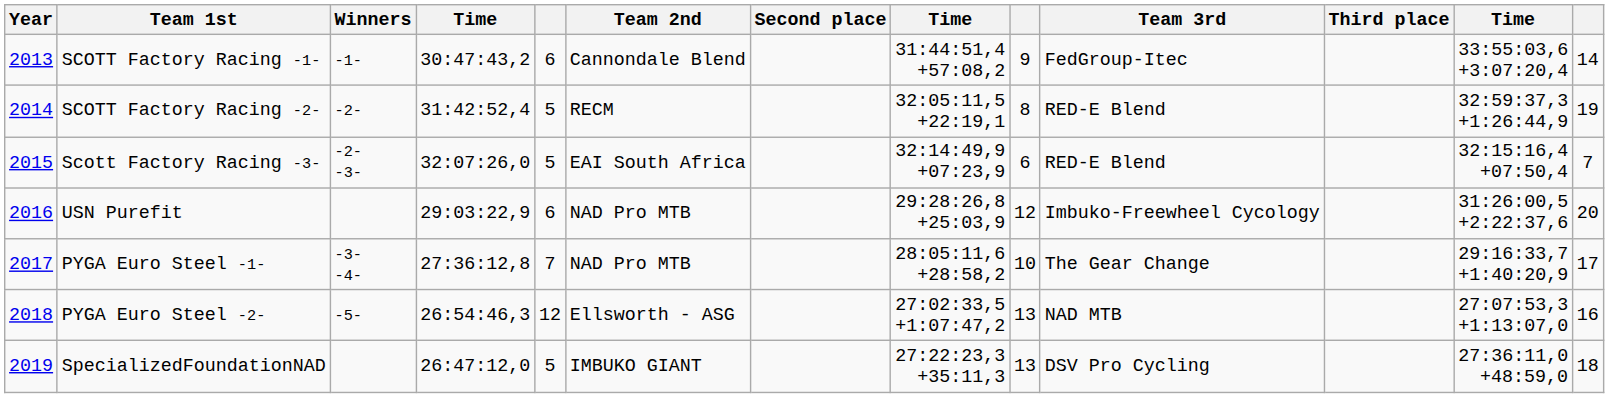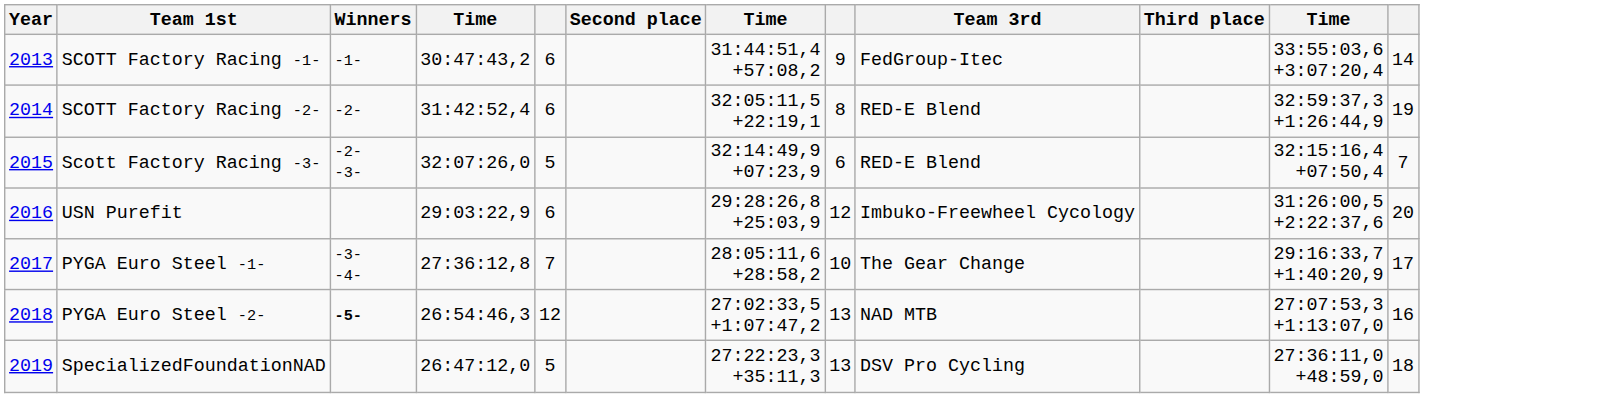 <table class="wikitable">
 <tr>
 <th>Year</th>
 <th>Team 1st</th>
 <th>Winners</th>
 <th>Time</th>
 <th></th>
-<th>Team 2nd</th>
 <th>Second place</th>
 <th>Time</th>
 <th></th>
 <th>Team 3rd</th>
 <th>Third place</th>
 <th>Time</th>
 <th></th>
 </tr>
 <tr>
 <td><a href='#'>2013</a></td>
 <td>SCOTT Factory Racing <small>-1-</small></td>
 <td> <small>-1-</small><br></td>
 <td align=right>30:47:43,2</td>
 <td align=center>6</td>
-<td>Cannondale Blend</td>
 <td><br></td>
 <td align=right>31:44:51,4<br>+57:08,2</td>
 <td align=center>9</td>
 <td>FedGroup-Itec</td>
 <td><br></td>
 <td align=right>33:55:03,6<br>+3:07:20,4</td>
 <td align=center>14</td>
 </tr>
 <tr>
 <td><a href='#'>2014</a></td>
 <td>SCOTT Factory Racing <small>-2-</small></td>
 <td> <small>-2-</small><br></td>
 <td align=right>31:42:52,4</td>
-<td align=center>5</td>
-<td>RECM</td>
+<td align=center>6</td>
 <td><br></td>
 <td align=right>32:05:11,5<br>+22:19,1</td>
 <td align=center>8</td>
 <td>RED-E Blend</td>
 <td><br></td>
 <td align=right>32:59:37,3<br>+1:26:44,9</td>
 <td align=center>19</td>
 </tr>
 <tr>
 <td><a href='#'>2015</a></td>
 <td>Scott Factory Racing <small>-3-</small></td>
 <td> <small>-2-</small><br> <small>-3-</small></td>
 <td align=right>32:07:26,0</td>
 <td align=center>5</td>
-<td>EAI South Africa</td>
 <td><br></td>
 <td align=right>32:14:49,9<br>+07:23,9</td>
 <td align=center>6</td>
 <td>RED-E Blend</td>
 <td><br></td>
 <td align=right>32:15:16,4<br>+07:50,4</td>
 <td align=center>7</td>
 </tr>
 <tr>
 <td><a href='#'>2016</a></td>
 <td>USN Purefit</td>
 <td><br></td>
 <td align=right>29:03:22,9</td>
 <td align=center>6</td>
-<td>NAD Pro MTB</td>
 <td><br></td>
 <td align=right>29:28:26,8<br>+25:03,9</td>
 <td align=center>12</td>
 <td>Imbuko-Freewheel Cycology</td>
 <td><br></td>
 <td align=right>31:26:00,5<br>+2:22:37,6</td>
 <td align=center>20</td>
 </tr>
 <tr>
 <td><a href='#'>2017</a></td>
 <td>PYGA Euro Steel <small>-1-</small></td>
 <td> <small>-3-</small><br> <small>-4-</small></td>
 <td align=right>27:36:12,8</td>
 <td align=center>7</td>
-<td>NAD Pro MTB</td>
 <td><br></td>
 <td align=right>28:05:11,6<br>+28:58,2</td>
 <td align=center>10</td>
 <td>The Gear Change</td>
 <td><br></td>
 <td align=right>29:16:33,7<br>+1:40:20,9</td>
 <td align=center>17</td>
 </tr>
 <tr>
 <td><a href='#'>2018</a></td>
 <td>PYGA Euro Steel <small>-2-</small></td>
-<td> <small>-5-</small><br></td>
+<td><strong> <small>-5-</small><br></strong></td>
 <td align=right>26:54:46,3</td>
 <td align=center>12</td>
-<td>Ellsworth - ASG</td>
 <td><br></td>
 <td align=right>27:02:33,5<br>+1:07:47,2</td>
 <td align=center>13</td>
 <td>NAD MTB</td>
 <td><br></td>
 <td align=right>27:07:53,3<br>+1:13:07,0</td>
 <td align=center>16</td>
 </tr>
 <tr>
 <td><a href='#'>2019</a></td>
 <td>SpecializedFoundationNAD</td>
 <td><br></td>
 <td align=right>26:47:12,0</td>
 <td align=center>5</td>
-<td>IMBUKO GIANT</td>
 <td><br></td>
 <td align=right>27:22:23,3<br>+35:11,3</td>
 <td align=center>13</td>
 <td>DSV Pro Cycling</td>
 <td><br></td>
 <td align=right>27:36:11,0<br>+48:59,0</td>
 <td align=center>18</td>
 </tr>
 </table>
